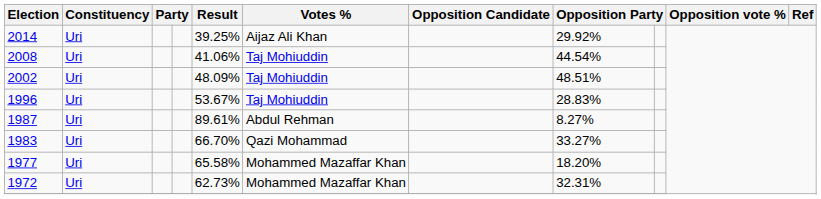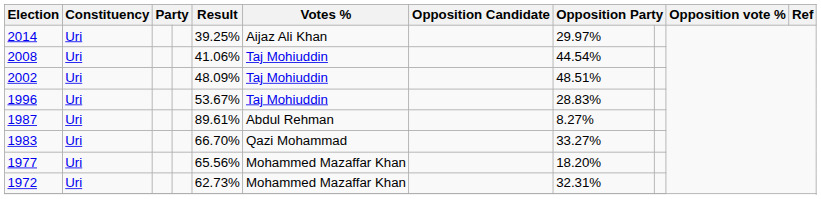 <table class="wikitable sortable">
 <tr>
 <th>Election</th>
 <th>Constituency</th>
 <th colspan="2">Party</th>
 <th>Result</th>
 <th>Votes %</th>
 <th>Opposition Candidate</th>
 <th colspan="2">Opposition Party</th>
 <th>Opposition vote %</th>
 <th>Ref</th>
 </tr>
 <tr>
 <td><a href='#'>2014</a></td>
 <td><a href='#'>Uri</a></td>
 <td></td>
 <td></td>
 <td>39.25%</td>
 <td>Aijaz Ali Khan</td>
 <td></td>
-<td>29.92%</td>
+<td>29.97%</td>
 <td></td>
 </tr>
 <tr>
 <td><a href='#'>2008</a></td>
 <td><a href='#'>Uri</a></td>
 <td></td>
 <td></td>
 <td>41.06%</td>
 <td><a href='#'>Taj Mohiuddin</a></td>
 <td></td>
 <td>44.54%</td>
 <td></td>
 </tr>
 <tr>
 <td><a href='#'>2002</a></td>
 <td><a href='#'>Uri</a></td>
 <td></td>
 <td></td>
 <td>48.09%</td>
 <td><a href='#'>Taj Mohiuddin</a></td>
 <td></td>
 <td>48.51%</td>
 <td></td>
 </tr>
 <tr>
 <td><a href='#'>1996</a></td>
 <td><a href='#'>Uri</a></td>
 <td></td>
 <td></td>
 <td>53.67%</td>
 <td><a href='#'>Taj Mohiuddin</a></td>
 <td></td>
 <td>28.83%</td>
 <td></td>
 </tr>
 <tr>
 <td><a href='#'>1987</a></td>
 <td><a href='#'>Uri</a></td>
 <td></td>
 <td></td>
 <td>89.61%</td>
 <td>Abdul Rehman</td>
 <td></td>
 <td>8.27%</td>
 <td></td>
 </tr>
 <tr>
 <td><a href='#'>1983</a></td>
 <td><a href='#'>Uri</a></td>
 <td></td>
 <td></td>
 <td>66.70%</td>
 <td>Qazi Mohammad</td>
 <td></td>
 <td>33.27%</td>
 <td></td>
 </tr>
 <tr>
 <td><a href='#'>1977</a></td>
 <td><a href='#'>Uri</a></td>
 <td></td>
 <td></td>
-<td>65.58%</td>
+<td>65.56%</td>
 <td>Mohammed Mazaffar Khan</td>
 <td></td>
 <td>18.20%</td>
 <td></td>
 </tr>
 <tr>
 <td><a href='#'>1972</a></td>
 <td><a href='#'>Uri</a></td>
 <td></td>
 <td></td>
 <td>62.73%</td>
 <td>Mohammed Mazaffar Khan</td>
 <td></td>
 <td>32.31%</td>
 <td></td>
 </tr>
 <tr>
 </tr>
 </table>
